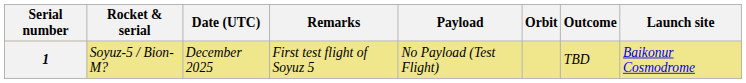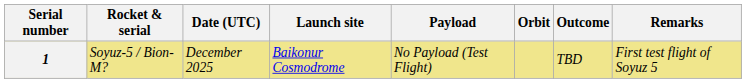 <table class="wikitable">
 <tr>
 <th>Serial number</th>
 <th>Rocket & serial</th>
 <th>Date (UTC)</th>
-<th>Remarks</th>
+<th>Launch site</th>
 <th>Payload</th>
 <th>Orbit</th>
 <th>Outcome</th>
-<th>Launch site</th>
+<th>Remarks</th>
 </tr>
 <tr style="background:khaki;font-style:italic">
 <th>1</th>
 <td>Soyuz-5 / Bion-M?</td>
 <td data-sort-value="December 2025"> December 2025</td>
-<td>First test flight of Soyuz 5</td>
+<td><a href='#'>Baikonur Cosmodrome</a></td>
 <td>No Payload (Test Flight)</td>
 <td></td>
 <td>TBD</td>
-<td><a href='#'>Baikonur Cosmodrome</a></td>
+<td>First test flight of Soyuz 5</td>
 </tr>
 </table>
